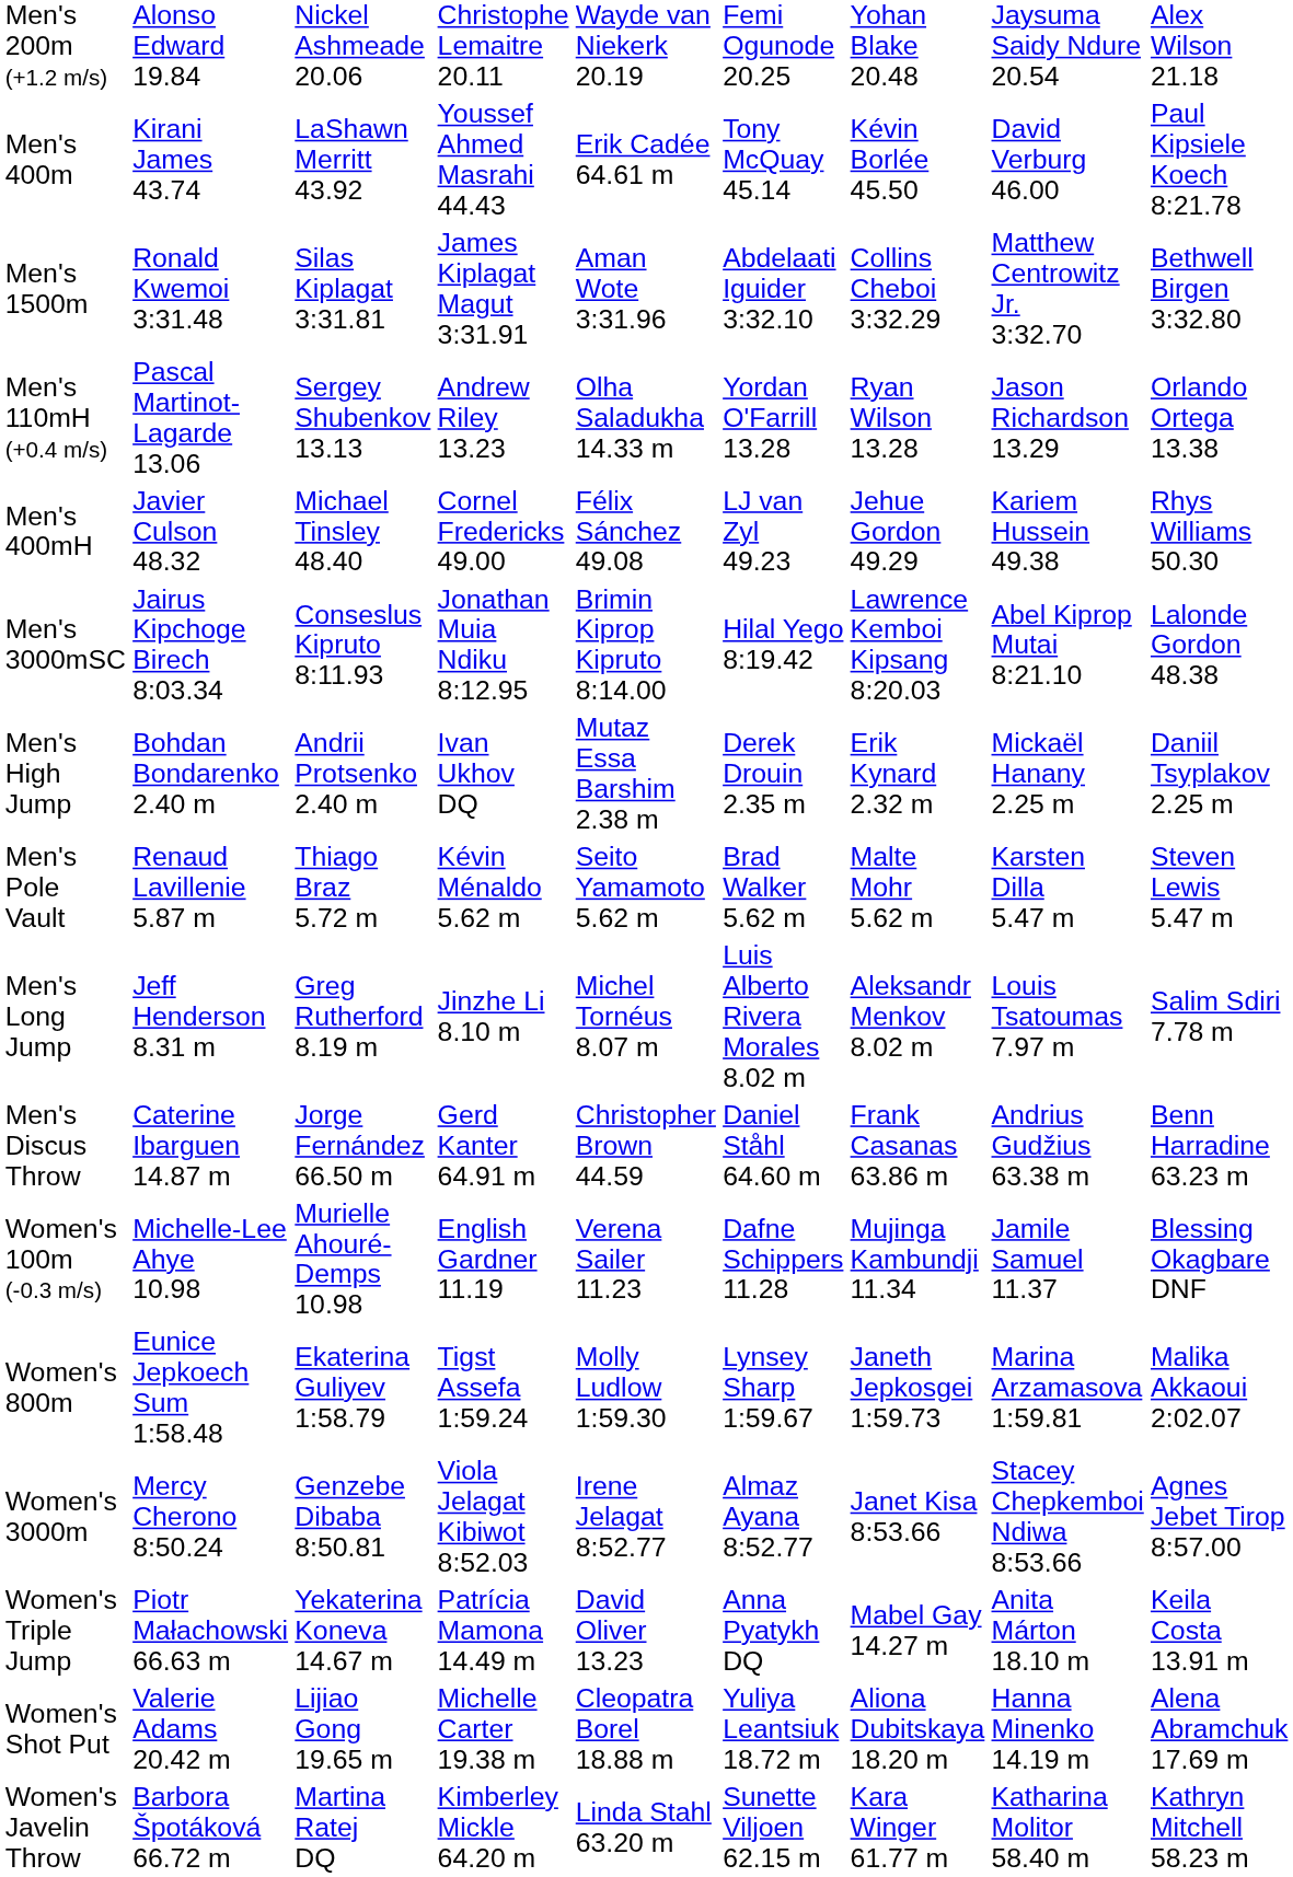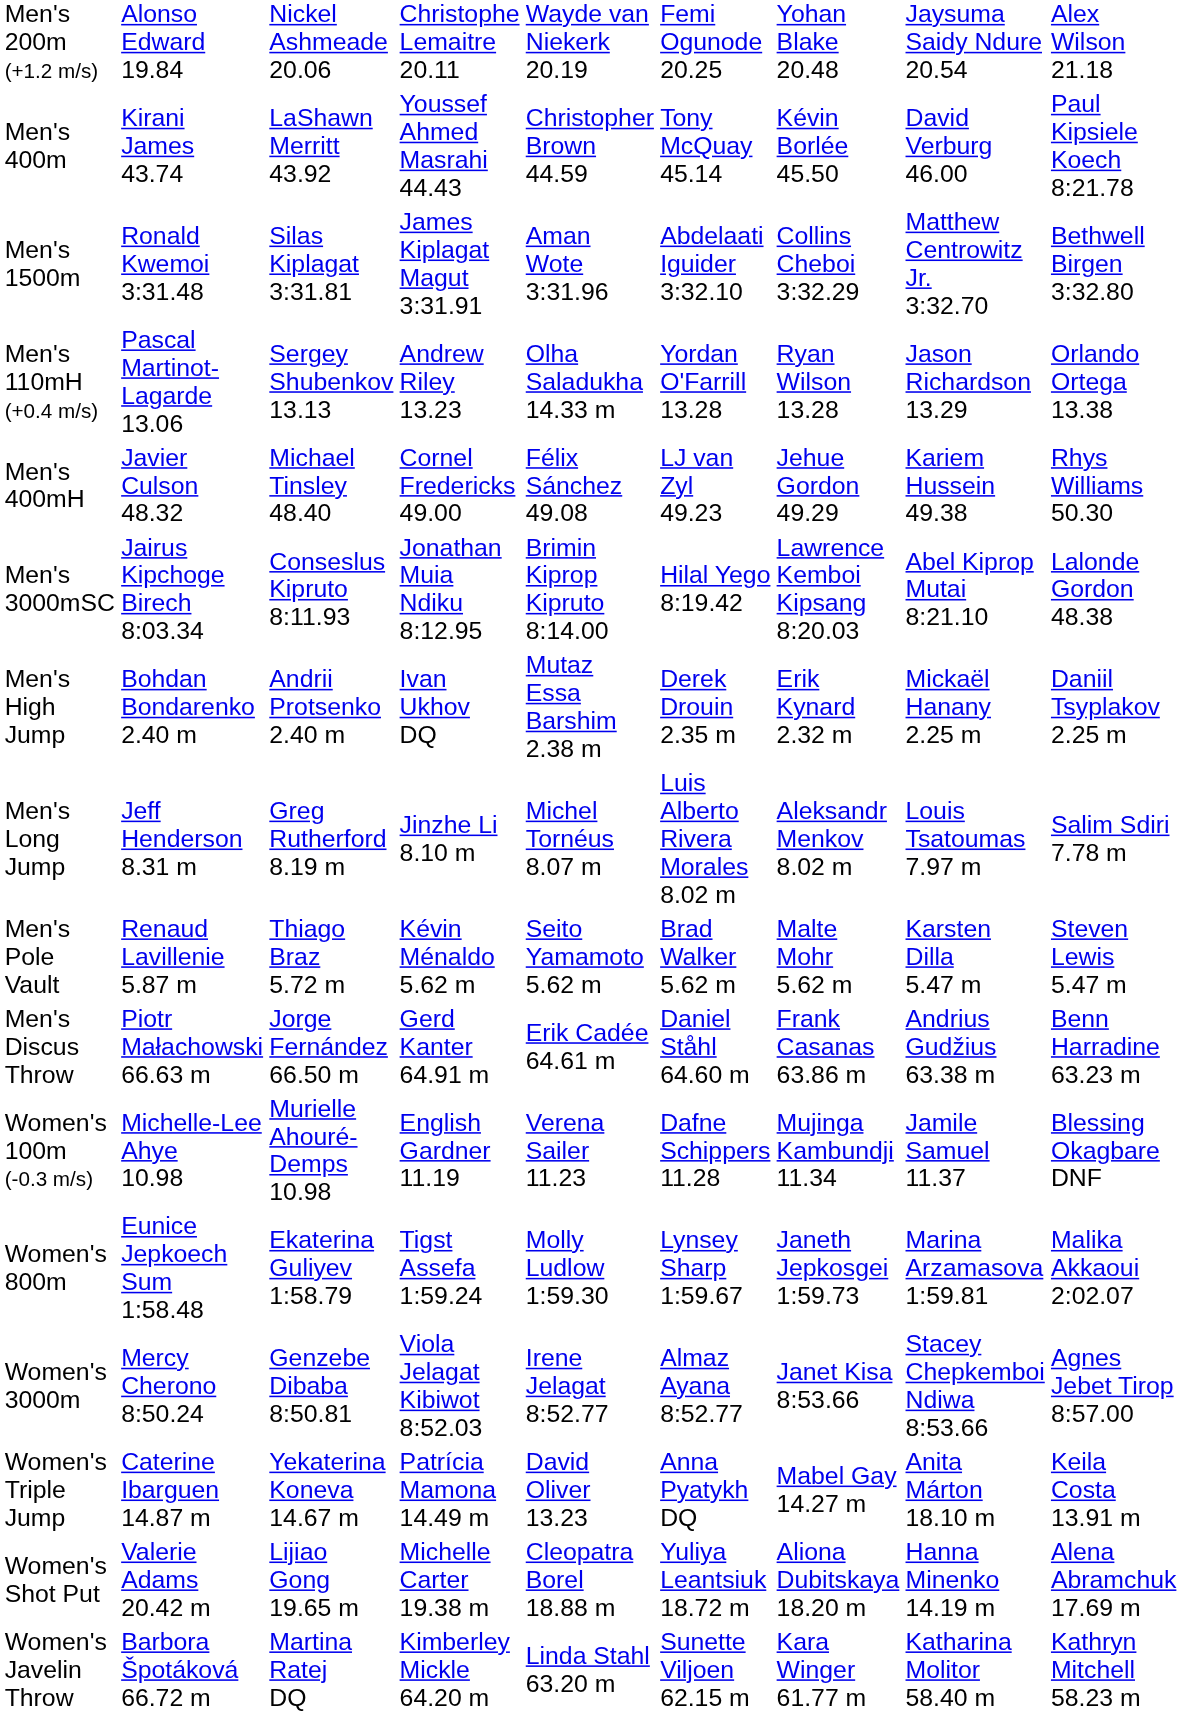 <table>
 <tr>
 <td>Men's 200m<br><small>(+1.2 m/s)</small></td>
 <td><a href='#'>Alonso Edward</a><br>  19.84</td>
 <td><a href='#'>Nickel Ashmeade</a><br>  20.06</td>
 <td><a href='#'>Christophe Lemaitre</a><br>  20.11</td>
 <td><a href='#'>Wayde van Niekerk</a><br>  20.19</td>
 <td><a href='#'>Femi Ogunode</a><br>  20.25</td>
 <td><a href='#'>Yohan Blake</a><br>  20.48</td>
 <td><a href='#'>Jaysuma Saidy Ndure</a><br>  20.54</td>
 <td><a href='#'>Alex Wilson</a><br>  21.18</td>
 </tr>
 <tr>
 <td>Men's 400m</td>
 <td><a href='#'>Kirani James</a><br>  43.74</td>
 <td><a href='#'>LaShawn Merritt</a><br>  43.92</td>
 <td><a href='#'>Youssef Ahmed Masrahi</a><br>  44.43</td>
-<td><a href='#'>Erik Cadée</a><br>  64.61 m</td>
+<td><a href='#'>Christopher Brown</a><br>  44.59</td>
 <td><a href='#'>Tony McQuay</a><br>  45.14</td>
 <td><a href='#'>Kévin Borlée</a><br>  45.50</td>
 <td><a href='#'>David Verburg</a><br>  46.00</td>
 <td><a href='#'>Paul Kipsiele Koech</a><br>  8:21.78</td>
 </tr>
 <tr>
 <td>Men's 1500m</td>
 <td><a href='#'>Ronald Kwemoi</a><br>  3:31.48</td>
 <td><a href='#'>Silas Kiplagat</a><br>  3:31.81</td>
 <td><a href='#'>James Kiplagat Magut</a><br>  3:31.91</td>
 <td><a href='#'>Aman Wote</a><br>  3:31.96</td>
 <td><a href='#'>Abdelaati Iguider</a><br>  3:32.10</td>
 <td><a href='#'>Collins Cheboi</a><br>  3:32.29</td>
 <td><a href='#'>Matthew Centrowitz Jr.</a><br>  3:32.70</td>
 <td><a href='#'>Bethwell Birgen</a><br>  3:32.80</td>
 </tr>
 <tr>
 <td>Men's 110mH<br><small>(+0.4 m/s)</small></td>
 <td><a href='#'>Pascal Martinot-Lagarde</a><br>  13.06</td>
 <td><a href='#'>Sergey Shubenkov</a><br>  13.13</td>
 <td><a href='#'>Andrew Riley</a><br>  13.23</td>
 <td><a href='#'>Olha Saladukha</a><br>  14.33 m</td>
 <td><a href='#'>Yordan O'Farrill</a><br>  13.28</td>
 <td><a href='#'>Ryan Wilson</a><br>  13.28</td>
 <td><a href='#'>Jason Richardson</a><br>  13.29</td>
 <td><a href='#'>Orlando Ortega</a><br>  13.38</td>
 </tr>
 <tr>
 <td>Men's 400mH</td>
 <td><a href='#'>Javier Culson</a><br>  48.32</td>
 <td><a href='#'>Michael Tinsley</a><br>  48.40</td>
 <td><a href='#'>Cornel Fredericks</a><br>  49.00</td>
 <td><a href='#'>Félix Sánchez</a><br>  49.08</td>
 <td><a href='#'>LJ van Zyl</a><br>  49.23</td>
 <td><a href='#'>Jehue Gordon</a><br>  49.29</td>
 <td><a href='#'>Kariem Hussein</a><br>  49.38</td>
 <td><a href='#'>Rhys Williams</a><br>  50.30</td>
 </tr>
 <tr>
 <td>Men's 3000mSC</td>
 <td><a href='#'>Jairus Kipchoge Birech</a><br>  8:03.34</td>
 <td><a href='#'>Conseslus Kipruto</a><br>  8:11.93</td>
 <td><a href='#'>Jonathan Muia Ndiku</a><br>  8:12.95</td>
 <td><a href='#'>Brimin Kiprop Kipruto</a><br>  8:14.00</td>
 <td><a href='#'>Hilal Yego</a><br>  8:19.42</td>
 <td><a href='#'>Lawrence Kemboi Kipsang</a><br>  8:20.03</td>
 <td><a href='#'>Abel Kiprop Mutai</a><br>  8:21.10</td>
 <td><a href='#'>Lalonde Gordon</a><br>  48.38</td>
 </tr>
 <tr>
 <td>Men's High Jump</td>
 <td><a href='#'>Bohdan Bondarenko</a><br>  2.40 m</td>
 <td><a href='#'>Andrii Protsenko</a><br>  2.40 m</td>
 <td><a href='#'>Ivan Ukhov</a><br>  DQ</td>
 <td><a href='#'>Mutaz Essa Barshim</a><br>  2.38 m</td>
 <td><a href='#'>Derek Drouin</a><br>  2.35 m</td>
 <td><a href='#'>Erik Kynard</a><br>  2.32 m</td>
 <td><a href='#'>Mickaël Hanany</a><br>  2.25 m</td>
 <td><a href='#'>Daniil Tsyplakov</a><br>  2.25 m</td>
 </tr>
 <tr>
+<td>Men's Long Jump</td>
+<td><a href='#'>Jeff Henderson</a><br>  8.31 m</td>
+<td><a href='#'>Greg Rutherford</a><br>  8.19 m</td>
+<td><a href='#'>Jinzhe Li</a><br>  8.10 m</td>
+<td><a href='#'>Michel Tornéus</a><br>  8.07 m</td>
+<td><a href='#'>Luis Alberto Rivera Morales</a><br>  8.02 m</td>
+<td><a href='#'>Aleksandr Menkov</a><br>  8.02 m</td>
+<td><a href='#'>Louis Tsatoumas</a><br>  7.97 m</td>
+<td><a href='#'>Salim Sdiri</a><br>  7.78 m</td>
+</tr>
+<tr>
 <td>Men's Pole Vault</td>
 <td><a href='#'>Renaud Lavillenie</a><br>  5.87 m</td>
 <td><a href='#'>Thiago Braz</a><br>  5.72 m</td>
 <td><a href='#'>Kévin Ménaldo</a><br>  5.62 m</td>
 <td><a href='#'>Seito Yamamoto</a><br>  5.62 m</td>
 <td><a href='#'>Brad Walker</a><br>  5.62 m</td>
 <td><a href='#'>Malte Mohr</a><br>  5.62 m</td>
 <td><a href='#'>Karsten Dilla</a><br>  5.47 m</td>
 <td><a href='#'>Steven Lewis</a><br>  5.47 m</td>
 </tr>
 <tr>
-<td>Men's Long Jump</td>
-<td><a href='#'>Jeff Henderson</a><br>  8.31 m</td>
-<td><a href='#'>Greg Rutherford</a><br>  8.19 m</td>
-<td><a href='#'>Jinzhe Li</a><br>  8.10 m</td>
-<td><a href='#'>Michel Tornéus</a><br>  8.07 m</td>
-<td><a href='#'>Luis Alberto Rivera Morales</a><br>  8.02 m</td>
-<td><a href='#'>Aleksandr Menkov</a><br>  8.02 m</td>
-<td><a href='#'>Louis Tsatoumas</a><br>  7.97 m</td>
-<td><a href='#'>Salim Sdiri</a><br>  7.78 m</td>
-</tr>
-<tr>
 <td>Men's Discus Throw</td>
-<td><a href='#'>Caterine Ibarguen</a><br>  14.87 m</td>
+<td><a href='#'>Piotr Małachowski</a><br>  66.63 m</td>
 <td><a href='#'>Jorge Fernández</a><br>  66.50 m</td>
 <td><a href='#'>Gerd Kanter</a><br>  64.91 m</td>
-<td><a href='#'>Christopher Brown</a><br>  44.59</td>
+<td><a href='#'>Erik Cadée</a><br>  64.61 m</td>
 <td><a href='#'>Daniel Ståhl</a><br>  64.60 m</td>
 <td><a href='#'>Frank Casanas</a><br>  63.86 m</td>
 <td><a href='#'>Andrius Gudžius</a><br>  63.38 m</td>
 <td><a href='#'>Benn Harradine</a><br>  63.23 m</td>
 </tr>
 <tr>
 <td>Women's 100m<br><small>(-0.3 m/s)</small></td>
 <td><a href='#'>Michelle-Lee Ahye</a><br>  10.98</td>
 <td><a href='#'>Murielle Ahouré-Demps</a><br>  10.98</td>
 <td><a href='#'>English Gardner</a><br>  11.19</td>
 <td><a href='#'>Verena Sailer</a><br>  11.23</td>
 <td><a href='#'>Dafne Schippers</a><br>  11.28</td>
 <td><a href='#'>Mujinga Kambundji</a><br>  11.34</td>
 <td><a href='#'>Jamile Samuel</a><br>  11.37</td>
 <td><a href='#'>Blessing Okagbare</a><br>  DNF</td>
 </tr>
 <tr>
 <td>Women's 800m</td>
 <td><a href='#'>Eunice Jepkoech Sum</a><br>  1:58.48</td>
 <td><a href='#'>Ekaterina Guliyev</a><br>  1:58.79</td>
 <td><a href='#'>Tigst Assefa</a><br>  1:59.24</td>
 <td><a href='#'>Molly Ludlow</a><br>  1:59.30</td>
 <td><a href='#'>Lynsey Sharp</a><br>  1:59.67</td>
 <td><a href='#'>Janeth Jepkosgei</a><br>  1:59.73</td>
 <td><a href='#'>Marina Arzamasova</a><br>  1:59.81</td>
 <td><a href='#'>Malika Akkaoui</a><br>  2:02.07</td>
 </tr>
 <tr>
 <td>Women's 3000m</td>
 <td><a href='#'>Mercy Cherono</a><br>  8:50.24</td>
 <td><a href='#'>Genzebe Dibaba</a><br>  8:50.81</td>
 <td><a href='#'>Viola Jelagat Kibiwot</a><br>  8:52.03</td>
 <td><a href='#'>Irene Jelagat</a><br>  8:52.77</td>
 <td><a href='#'>Almaz Ayana</a><br>  8:52.77</td>
 <td><a href='#'>Janet Kisa</a><br>  8:53.66</td>
 <td><a href='#'>Stacey Chepkemboi Ndiwa</a><br>  8:53.66</td>
 <td><a href='#'>Agnes Jebet Tirop</a><br>  8:57.00</td>
 </tr>
 <tr>
 <td>Women's Triple Jump</td>
-<td><a href='#'>Piotr Małachowski</a><br>  66.63 m</td>
+<td><a href='#'>Caterine Ibarguen</a><br>  14.87 m</td>
 <td><a href='#'>Yekaterina Koneva</a><br>  14.67 m</td>
 <td><a href='#'>Patrícia Mamona</a><br>  14.49 m</td>
 <td><a href='#'>David Oliver</a><br>  13.23</td>
 <td><a href='#'>Anna Pyatykh</a><br>  DQ</td>
 <td><a href='#'>Mabel Gay</a><br>  14.27 m</td>
 <td><a href='#'>Anita Márton</a><br>  18.10 m</td>
 <td><a href='#'>Keila Costa</a><br>  13.91 m</td>
 </tr>
 <tr>
 <td>Women's Shot Put</td>
 <td><a href='#'>Valerie Adams</a><br>  20.42 m</td>
 <td><a href='#'>Lijiao Gong</a><br>  19.65 m</td>
 <td><a href='#'>Michelle Carter</a><br>  19.38 m</td>
 <td><a href='#'>Cleopatra Borel</a><br>  18.88 m</td>
 <td><a href='#'>Yuliya Leantsiuk</a><br>  18.72 m</td>
 <td><a href='#'>Aliona Dubitskaya</a><br>  18.20 m</td>
 <td><a href='#'>Hanna Minenko</a><br>  14.19 m</td>
 <td><a href='#'>Alena Abramchuk</a><br>  17.69 m</td>
 </tr>
 <tr>
 <td>Women's Javelin Throw</td>
 <td><a href='#'>Barbora Špotáková</a><br>  66.72 m</td>
 <td><a href='#'>Martina Ratej</a><br>  DQ</td>
 <td><a href='#'>Kimberley Mickle</a><br>  64.20 m</td>
 <td><a href='#'>Linda Stahl</a><br>  63.20 m</td>
 <td><a href='#'>Sunette Viljoen</a><br>  62.15 m</td>
 <td><a href='#'>Kara Winger</a><br>  61.77 m</td>
 <td><a href='#'>Katharina Molitor</a><br>  58.40 m</td>
 <td><a href='#'>Kathryn Mitchell</a><br>  58.23 m</td>
 </tr>
 </table>
